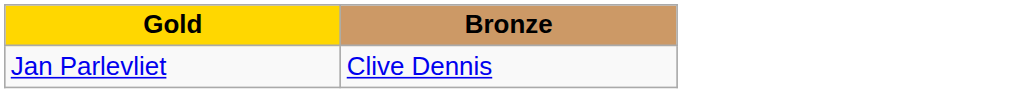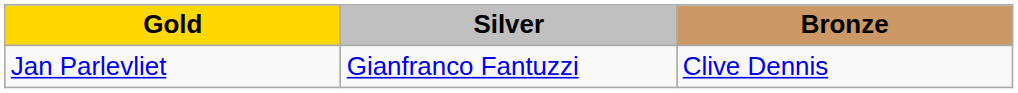 <table class="wikitable" style="text-align:left">
 <tr align="center">
 <td width=200 bgcolor=gold><strong>Gold</strong></td>
+<td width=200 bgcolor=silver><strong>Silver</strong></td>
 <td width=200 bgcolor=CC9966><strong>Bronze</strong></td>
 </tr>
 <tr>
 <td><a href='#'>Jan Parlevliet</a><br><em></em></td>
+<td><a href='#'>Gianfranco Fantuzzi</a><br><em></em></td>
 <td><a href='#'>Clive Dennis</a><br><em></em></td>
 </tr>
 </table>
